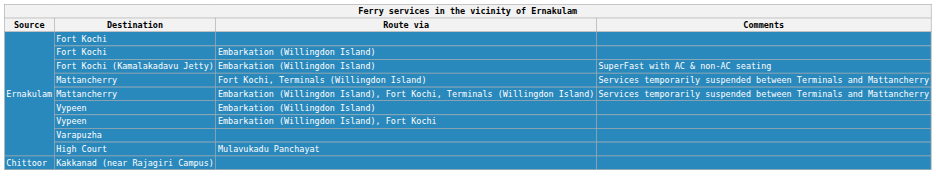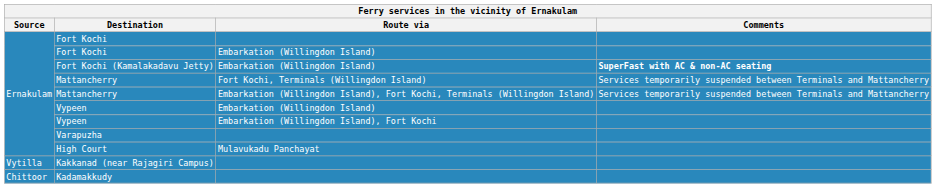 <table class="wikitable">
 <tr>
 <th colspan="4">Ferry services in the vicinity of Ernakulam</th>
 </tr>
 <tr>
 <th>Source</th>
 <th>Destination</th>
 <th>Route via</th>
 <th>Comments</th>
 </tr>
 <tr style="background: #2988BC; color: white">
 <td rowspan="9">Ernakulam</td>
 <td>Fort Kochi</td>
 <td></td>
 <td></td>
 </tr>
 <tr style="background: #2988BC; color: white">
 <td>Fort Kochi</td>
 <td>Embarkation (Willingdon Island)</td>
 <td></td>
 </tr>
 <tr style="background: #2988BC; color: white">
 <td>Fort Kochi (Kamalakadavu Jetty)</td>
 <td>Embarkation (Willingdon Island)</td>
-<td>SuperFast with AC & non-AC seating</td>
+<td><strong>SuperFast with AC & non-AC seating</strong></td>
 </tr>
 <tr style="background: #2988BC; color: white">
 <td>Mattancherry</td>
 <td>Fort Kochi, Terminals (Willingdon Island)</td>
 <td>Services temporarily suspended between Terminals and Mattancherry</td>
 </tr>
 <tr style="background: #2988BC; color: white">
 <td>Mattancherry</td>
 <td>Embarkation (Willingdon Island), Fort Kochi, Terminals (Willingdon Island)</td>
 <td>Services temporarily suspended between Terminals and Mattancherry</td>
 </tr>
 <tr style="background: #2988BC; color: white">
 <td>Vypeen</td>
 <td>Embarkation (Willingdon Island)</td>
 <td></td>
 </tr>
 <tr style="background: #2988BC; color: white">
 <td>Vypeen</td>
 <td>Embarkation (Willingdon Island), Fort Kochi</td>
 <td></td>
 </tr>
 <tr style="background: #2988BC; color: white">
 <td>Varapuzha</td>
 <td></td>
 <td></td>
 </tr>
 <tr style="background: #2988BC; color: white">
 <td>High Court</td>
 <td>Mulavukadu Panchayat</td>
 <td></td>
 </tr>
 <tr style="background: #2988BC; color: white">
-<td>Chittoor</td>
+<td>Vytilla</td>
 <td>Kakkanad (near Rajagiri Campus)</td>
 <td></td>
 <td></td>
 </tr>
+<tr style="background: #2988BC; color: white">
+<td>Chittoor</td>
+<td>Kadamakkudy</td>
+<td></td>
+<td></td>
+</tr>
 </table>
